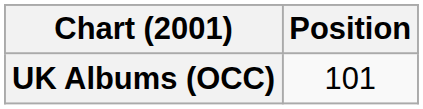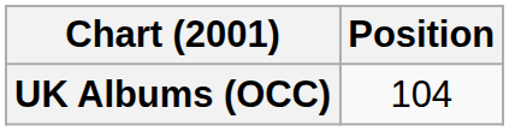 <table class="wikitable plainrowheaders" style="text-align:center">
 <tr>
 <th scope="col">Chart (2001)</th>
 <th scope="col">Position</th>
 </tr>
 <tr>
 <th scope="row">UK Albums (OCC)</th>
-<td>101</td>
+<td>104</td>
 </tr>
 </table>
